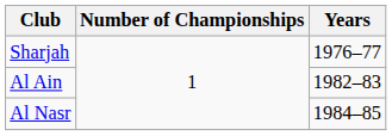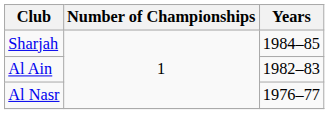 <table class="wikitable" style="text-align:center">
 <tr>
 <th>Club<br></th>
 <th>Number of Championships<br></th>
 <th>Years<br></th>
 </tr>
 <tr>
 <td style="text-align:left;"><a href='#'>Sharjah</a></td>
 <td rowspan=3>1</td>
-<td>1976–77</td>
+<td>1984–85</td>
 </tr>
 <tr>
 <td style="text-align:left;"><a href='#'>Al Ain</a></td>
 <td>1982–83</td>
 </tr>
 <tr>
 <td style="text-align:left;"><a href='#'>Al Nasr</a></td>
-<td>1984–85</td>
+<td>1976–77</td>
 </tr>
 <tr>
 </tr>
 </table>
